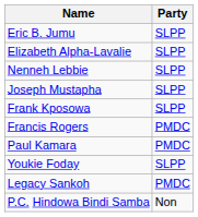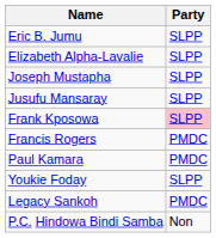 <table class="wikitable">
 <tr>
 <th>Name</th>
 <th>Party</th>
 </tr>
 <tr>
 <td><a href='#'>Eric B. Jumu</a></td>
 <td><a href='#'>SLPP</a></td>
 </tr>
 <tr>
 <td><a href='#'>Elizabeth Alpha-Lavalie</a></td>
 <td><a href='#'>SLPP</a></td>
 </tr>
 <tr>
-<td><a href='#'>Nenneh Lebbie</a></td>
-<td><a href='#'>SLPP</a></td>
-</tr>
-<tr>
 <td><a href='#'>Joseph Mustapha</a></td>
 <td><a href='#'>SLPP</a></td>
 </tr>
 <tr>
+<td><a href='#'>Jusufu Mansaray</a></td>
+<td><a href='#'>SLPP</a></td>
+</tr>
+<tr>
 <td><a href='#'>Frank Kposowa</a></td>
-<td><a href='#'>SLPP</a></td>
+<td style="background: pink;"><a href='#'>SLPP</a></td>
 </tr>
 <tr>
 <td><a href='#'>Francis Rogers</a></td>
 <td><a href='#'>PMDC</a></td>
 </tr>
 <tr>
 <td><a href='#'>Paul Kamara</a></td>
 <td><a href='#'>PMDC</a></td>
 </tr>
 <tr>
 <td><a href='#'>Youkie Foday</a></td>
 <td><a href='#'>SLPP</a></td>
 </tr>
 <tr>
 <td><a href='#'>Legacy Sankoh</a></td>
 <td><a href='#'>PMDC</a></td>
 </tr>
 <tr>
 <td><a href='#'>P.C.</a> <a href='#'>Hindowa Bindi Samba</a></td>
 <td>Non</td>
 </tr>
 </table>
